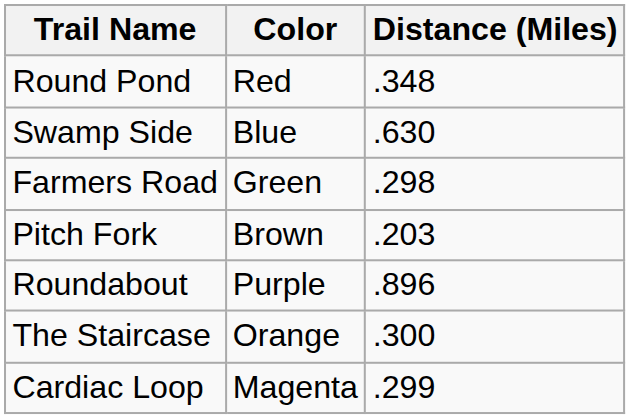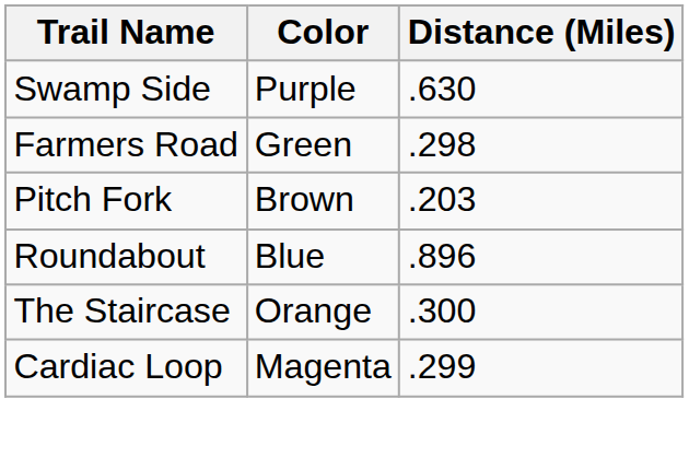 <table class="wikitable">
 <tr>
 <th>Trail Name</th>
 <th>Color</th>
 <th>Distance (Miles)</th>
 </tr>
 <tr>
-<td>Round Pond</td>
-<td>Red</td>
-<td>.348</td>
-</tr>
-<tr>
 <td>Swamp Side</td>
-<td>Blue</td>
+<td>Purple</td>
 <td>.630</td>
 </tr>
 <tr>
 <td>Farmers Road</td>
 <td>Green</td>
 <td>.298</td>
 </tr>
 <tr>
 <td>Pitch Fork</td>
 <td>Brown</td>
 <td>.203</td>
 </tr>
 <tr>
 <td>Roundabout</td>
-<td>Purple</td>
+<td>Blue</td>
 <td>.896</td>
 </tr>
 <tr>
 <td>The Staircase</td>
 <td>Orange</td>
 <td>.300</td>
 </tr>
 <tr>
 <td>Cardiac Loop</td>
 <td>Magenta</td>
 <td>.299</td>
 </tr>
 </table>
